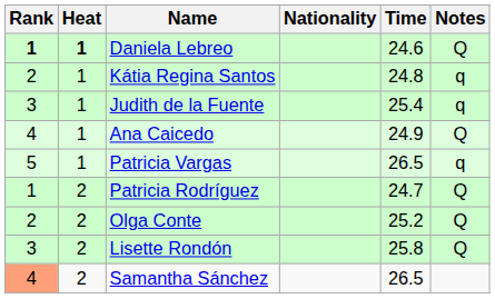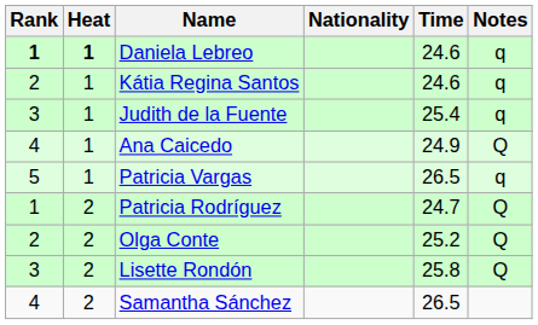 <table class="wikitable sortable" style="text-align:center">
 <tr>
 <th>Rank</th>
 <th>Heat</th>
 <th>Name</th>
 <th>Nationality</th>
 <th>Time</th>
 <th>Notes</th>
 </tr>
 <tr bgcolor=ccffcc>
 <td><strong>1</strong></td>
 <td><strong>1</strong></td>
 <td align=left><a href='#'>Daniela Lebreo</a></td>
 <td align=left></td>
 <td>24.6</td>
-<td>Q</td>
+<td>q</td>
 </tr>
 <tr bgcolor=ccffcc>
 <td>2</td>
 <td>1</td>
 <td align=left><a href='#'>Kátia Regina Santos</a></td>
 <td align=left></td>
-<td>24.8</td>
+<td>24.6</td>
 <td>q</td>
 </tr>
 <tr bgcolor=ccffcc>
 <td>3</td>
 <td>1</td>
 <td align=left><a href='#'>Judith de la Fuente</a></td>
 <td align=left></td>
 <td>25.4</td>
 <td>q</td>
 </tr>
 <tr bgcolor=ddffdd>
 <td>4</td>
 <td>1</td>
 <td align=left><a href='#'>Ana Caicedo</a></td>
 <td align=left></td>
 <td>24.9</td>
 <td>Q</td>
 </tr>
 <tr bgcolor=ddffdd>
 <td>5</td>
 <td>1</td>
 <td align=left><a href='#'>Patricia Vargas</a></td>
 <td align=left></td>
 <td>26.5</td>
 <td>q</td>
 </tr>
 <tr bgcolor=ccffcc>
 <td>1</td>
 <td>2</td>
 <td align=left><a href='#'>Patricia Rodríguez</a></td>
 <td align=left></td>
 <td>24.7</td>
 <td>Q</td>
 </tr>
 <tr bgcolor=ccffcc>
 <td>2</td>
 <td>2</td>
 <td align=left><a href='#'>Olga Conte</a></td>
 <td align=left></td>
 <td>25.2</td>
 <td>Q</td>
 </tr>
 <tr bgcolor=ccffcc>
 <td>3</td>
 <td>2</td>
 <td align=left><a href='#'>Lisette Rondón</a></td>
 <td align=left></td>
 <td>25.8</td>
 <td>Q</td>
 </tr>
 <tr>
-<td style="background: lightsalmon;">4</td>
+<td>4</td>
 <td>2</td>
 <td align=left><a href='#'>Samantha Sánchez</a></td>
 <td align=left></td>
 <td>26.5</td>
 <td></td>
 </tr>
 </table>
